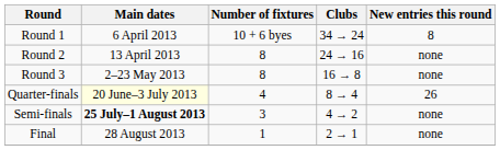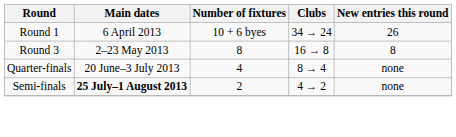 <table class="wikitable" style="text-align:center">
 <tr>
 <th>Round</th>
 <th>Main dates</th>
 <th>Number of fixtures</th>
 <th>Clubs</th>
 <th>New entries this round</th>
 </tr>
 <tr>
 <td>Round 1</td>
 <td>6 April 2013</td>
 <td>10 + 6 byes</td>
 <td>34 → 24</td>
-<td>8</td>
-</tr>
-<tr>
-<td>Round 2</td>
-<td>13 April 2013</td>
-<td>8</td>
-<td>24 → 16</td>
-<td>none</td>
+<td>26</td>
 </tr>
 <tr>
 <td>Round 3</td>
 <td>2–23 May 2013</td>
 <td>8</td>
 <td>16 → 8</td>
-<td>none</td>
+<td>8</td>
 </tr>
 <tr>
 <td>Quarter-finals</td>
-<td style="background: lightyellow;">20 June–3 July 2013</td>
+<td>20 June–3 July 2013</td>
 <td>4</td>
 <td>8 → 4</td>
-<td>26</td>
+<td>none</td>
 </tr>
 <tr>
 <td>Semi-finals</td>
 <td><strong>25 July–1 August 2013</strong></td>
-<td>3</td>
+<td>2</td>
 <td>4 → 2</td>
-<td>none</td>
-</tr>
-<tr>
-<td>Final</td>
-<td>28 August 2013</td>
-<td>1</td>
-<td>2 → 1</td>
 <td>none</td>
 </tr>
 <tr>
 </tr>
 </table>
